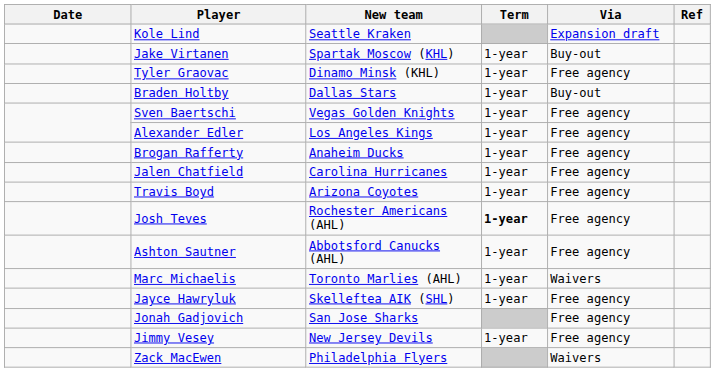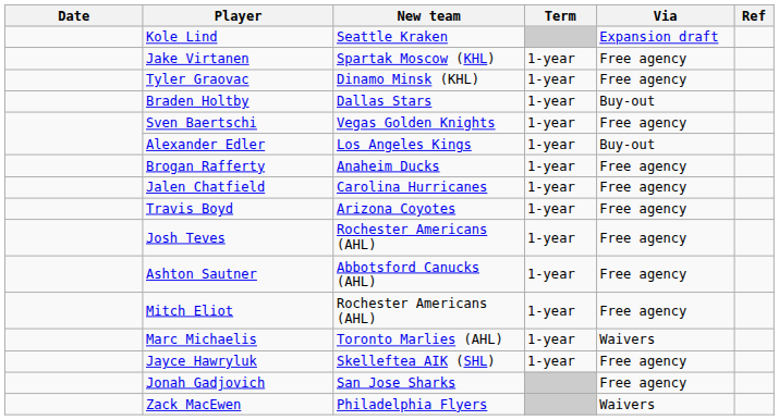 <table class="wikitable">
 <tr style="background:#ddd; text-align:center;">
 <th style="width: 10em;">Date</th>
 <th style="width: 14em;">Player</th>
 <th style="width: 14em;">New team</th>
 <th style="width: 5em;">Term</th>
 <th style="width: 10em;">Via</th>
 <th style="width: 2.5em;">Ref</th>
 </tr>
 <tr>
 <td></td>
 <td><a href='#'>Kole Lind</a></td>
 <td><a href='#'>Seattle Kraken</a></td>
 <td style="background:#ccc;"></td>
 <td><a href='#'>Expansion draft</a></td>
 <td></td>
 </tr>
 <tr>
 <td></td>
 <td><a href='#'>Jake Virtanen</a></td>
 <td><a href='#'>Spartak Moscow</a> (<a href='#'>KHL</a>)</td>
 <td>1-year</td>
-<td>Buy-out</td>
+<td>Free agency</td>
 <td></td>
 </tr>
 <tr>
 <td></td>
 <td><a href='#'>Tyler Graovac</a></td>
 <td><a href='#'>Dinamo Minsk</a> (KHL)</td>
 <td>1-year</td>
 <td>Free agency</td>
 <td></td>
 </tr>
 <tr>
 <td></td>
 <td><a href='#'>Braden Holtby</a></td>
 <td><a href='#'>Dallas Stars</a></td>
 <td>1-year</td>
 <td>Buy-out</td>
 <td></td>
 </tr>
 <tr>
 <td rowspan=2></td>
 <td><a href='#'>Sven Baertschi</a></td>
 <td><a href='#'>Vegas Golden Knights</a></td>
 <td>1-year</td>
 <td>Free agency</td>
 <td></td>
 </tr>
 <tr>
 <td><a href='#'>Alexander Edler</a></td>
 <td><a href='#'>Los Angeles Kings</a></td>
 <td>1-year</td>
-<td>Free agency</td>
+<td>Buy-out</td>
 <td></td>
 </tr>
 <tr>
 <td></td>
 <td><a href='#'>Brogan Rafferty</a></td>
 <td><a href='#'>Anaheim Ducks</a></td>
 <td>1-year</td>
 <td>Free agency</td>
 <td></td>
 </tr>
 <tr>
 <td></td>
 <td><a href='#'>Jalen Chatfield</a></td>
 <td><a href='#'>Carolina Hurricanes</a></td>
 <td>1-year</td>
 <td>Free agency</td>
 <td></td>
 </tr>
 <tr>
 <td></td>
 <td><a href='#'>Travis Boyd</a></td>
 <td><a href='#'>Arizona Coyotes</a></td>
 <td>1-year</td>
 <td>Free agency</td>
 <td></td>
 </tr>
 <tr>
 <td></td>
 <td><a href='#'>Josh Teves</a></td>
 <td><a href='#'>Rochester Americans</a> (AHL)</td>
-<td><strong>1-year</strong></td>
+<td>1-year</td>
 <td>Free agency</td>
 <td></td>
 </tr>
 <tr>
 <td></td>
 <td><a href='#'>Ashton Sautner</a></td>
 <td><a href='#'>Abbotsford Canucks</a> (AHL)</td>
+<td>1-year</td>
+<td>Free agency</td>
+<td></td>
+</tr>
+<tr>
+<td></td>
+<td><a href='#'>Mitch Eliot</a></td>
+<td>Rochester Americans (AHL)</td>
 <td>1-year</td>
 <td>Free agency</td>
 <td></td>
 </tr>
 <tr>
 <td></td>
 <td><a href='#'>Marc Michaelis</a></td>
 <td><a href='#'>Toronto Marlies</a> (AHL)</td>
 <td>1-year</td>
 <td>Waivers</td>
 <td></td>
 </tr>
 <tr>
 <td></td>
 <td><a href='#'>Jayce Hawryluk</a></td>
 <td><a href='#'>Skelleftea AIK</a> (<a href='#'>SHL</a>)</td>
 <td>1-year</td>
 <td>Free agency</td>
 <td></td>
 </tr>
 <tr>
 <td></td>
 <td><a href='#'>Jonah Gadjovich</a></td>
 <td><a href='#'>San Jose Sharks</a></td>
 <td style="background:#ccc;"></td>
 <td>Free agency</td>
 <td></td>
 </tr>
 <tr>
 <td></td>
-<td><a href='#'>Jimmy Vesey</a></td>
-<td><a href='#'>New Jersey Devils</a></td>
-<td>1-year</td>
-<td>Free agency</td>
-<td></td>
-</tr>
-<tr>
-<td></td>
 <td><a href='#'>Zack MacEwen</a></td>
 <td><a href='#'>Philadelphia Flyers</a></td>
 <td style="background:#ccc;"></td>
 <td>Waivers</td>
 <td></td>
 </tr>
 </table>
